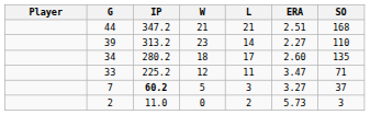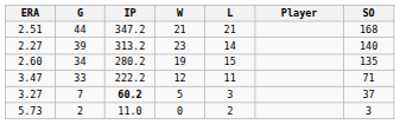 <table class="wikitable sortable">
 <tr>
-<th bgcolor="#DDDDFF" width="16%">Player</th>
+<th bgcolor="#DDDDFF" width="9%">ERA</th>
 <th bgcolor="#DDDDFF" width="9%">G</th>
 <th bgcolor="#DDDDFF" width="9%">IP</th>
 <th bgcolor="#DDDDFF" width="9%">W</th>
 <th bgcolor="#DDDDFF" width="9%">L</th>
-<th bgcolor="#DDDDFF" width="9%">ERA</th>
+<th bgcolor="#DDDDFF" width="16%">Player</th>
 <th bgcolor="#DDDDFF" width="9%">SO</th>
 </tr>
 <tr align="center">
-<td></td>
+<td>2.51</td>
 <td>44</td>
 <td>347.2</td>
 <td>21</td>
 <td>21</td>
-<td>2.51</td>
+<td></td>
 <td>168</td>
 </tr>
 <tr align="center">
-<td></td>
+<td>2.27</td>
 <td>39</td>
 <td>313.2</td>
 <td>23</td>
 <td>14</td>
-<td>2.27</td>
-<td>110</td>
+<td></td>
+<td>140</td>
 </tr>
 <tr align=center>
-<td></td>
+<td>2.60</td>
 <td>34</td>
 <td>280.2</td>
-<td>18</td>
-<td>17</td>
-<td>2.60</td>
+<td>19</td>
+<td>15</td>
+<td></td>
 <td>135</td>
 </tr>
 <tr align="center">
-<td></td>
+<td>3.47</td>
 <td>33</td>
-<td>225.2</td>
+<td>222.2</td>
 <td>12</td>
 <td>11</td>
-<td>3.47</td>
+<td></td>
 <td>71</td>
 </tr>
 <tr align="center">
-<td></td>
+<td>3.27</td>
 <td>7</td>
 <td><strong>60.2</strong></td>
 <td>5</td>
 <td>3</td>
-<td>3.27</td>
+<td></td>
 <td>37</td>
 </tr>
 <tr align="center">
-<td></td>
+<td>5.73</td>
 <td>2</td>
 <td>11.0</td>
 <td>0</td>
 <td>2</td>
-<td>5.73</td>
+<td></td>
 <td>3</td>
 </tr>
 </table>
